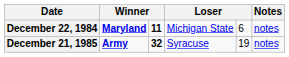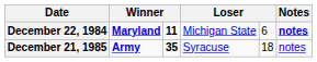 <table class="wikitable">
 <tr>
 <th scope="col">Date</th>
 <th scope="col" colspan="2">Winner</th>
 <th scope="col" colspan="2">Loser</th>
 <th scope="col">Notes</th>
 </tr>
 <tr>
 <th scope="row">December 22, 1984</th>
 <td><strong><a href='#'>Maryland</a></strong></td>
 <td><strong>11</strong></td>
 <td><a href='#'>Michigan State</a></td>
 <td>6</td>
-<td><a href='#'>notes</a></td>
+<td><strong><a href='#'>notes</a></strong></td>
 </tr>
 <tr>
 <th scope="row">December 21, 1985</th>
 <td><strong><a href='#'>Army</a></strong></td>
-<td><strong>32</strong></td>
+<td><strong>35</strong></td>
 <td><a href='#'>Syracuse</a></td>
-<td>19</td>
+<td>18</td>
 <td><a href='#'>notes</a></td>
 </tr>
 </table>
